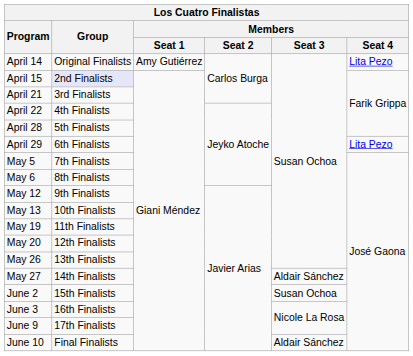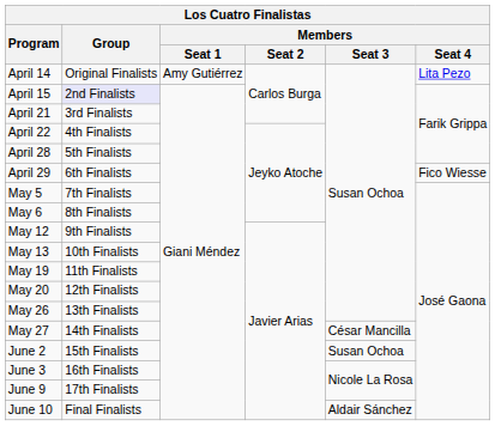 <table class="wikitable">
 <tr>
 <th colspan="6">Los Cuatro Finalistas</th>
 </tr>
 <tr>
 <th rowspan="2">Program</th>
 <th rowspan="2">Group</th>
 <th colspan="4">Members</th>
 </tr>
 <tr>
 <th>Seat 1</th>
 <th>Seat 2</th>
 <th>Seat 3</th>
 <th>Seat 4</th>
 </tr>
 <tr>
 <td>April 14</td>
 <td>Original Finalists</td>
 <td>Amy Gutiérrez</td>
 <td rowspan="3">Carlos Burga</td>
 <td rowspan="13">Susan Ochoa</td>
 <td><a href='#'>Lita Pezo</a></td>
 </tr>
 <tr>
 <td>April 15</td>
 <td style="background: lavender;">2nd Finalists</td>
 <td rowspan="17">Giani Méndez</td>
 <td rowspan="4">Farik Grippa</td>
 </tr>
 <tr>
 <td>April 21</td>
 <td>3rd Finalists</td>
 </tr>
 <tr>
 <td>April 22</td>
 <td>4th Finalists</td>
 <td rowspan="5">Jeyko Atoche</td>
 </tr>
 <tr>
 <td>April 28</td>
 <td>5th Finalists</td>
 </tr>
 <tr>
 <td>April 29</td>
 <td>6th Finalists</td>
-<td><a href='#'>Lita Pezo</a></td>
+<td>Fico Wiesse</td>
 </tr>
 <tr>
 <td>May 5</td>
 <td>7th Finalists</td>
 <td rowspan="12">José Gaona</td>
 </tr>
 <tr>
 <td>May 6</td>
 <td>8th Finalists</td>
 </tr>
 <tr>
 <td>May 12</td>
 <td>9th Finalists</td>
 <td rowspan="10">Javier Arias</td>
 </tr>
 <tr>
 <td>May 13</td>
 <td>10th Finalists</td>
 </tr>
 <tr>
 <td>May 19</td>
 <td>11th Finalists</td>
 </tr>
 <tr>
 <td>May 20</td>
 <td>12th Finalists</td>
 </tr>
 <tr>
 <td>May 26</td>
 <td>13th Finalists</td>
 </tr>
 <tr>
 <td>May 27</td>
 <td>14th Finalists</td>
-<td>Aldair Sánchez</td>
+<td>César Mancilla</td>
 </tr>
 <tr>
 <td>June 2</td>
 <td>15th Finalists</td>
 <td>Susan Ochoa</td>
 </tr>
 <tr>
 <td>June 3</td>
 <td>16th Finalists</td>
 <td rowspan="2">Nicole La Rosa</td>
 </tr>
 <tr>
 <td>June 9</td>
 <td>17th Finalists</td>
 </tr>
 <tr>
 <td>June 10</td>
 <td>Final Finalists</td>
 <td>Aldair Sánchez</td>
 </tr>
 </table>
